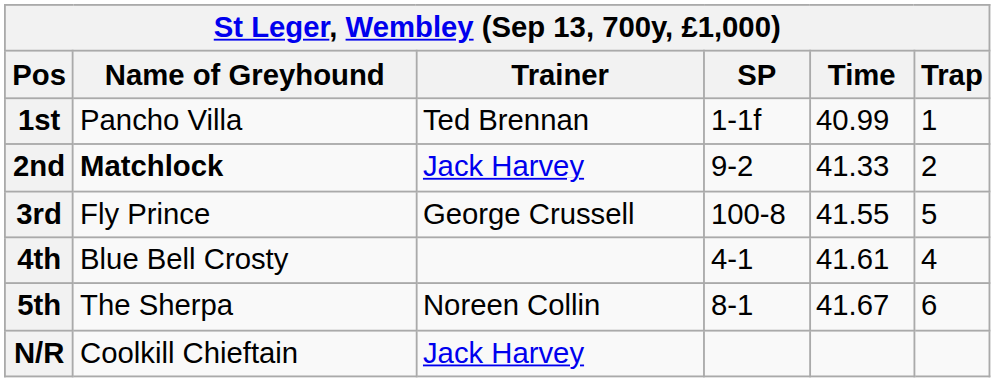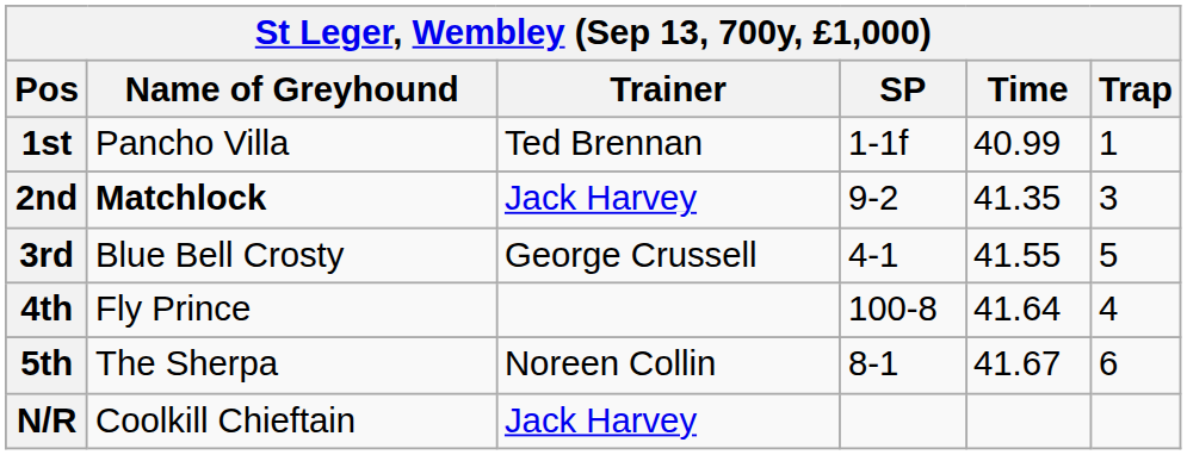 <table class="wikitable">
 <tr>
 <th colspan="6"><a href='#'>St Leger</a>, <a href='#'>Wembley</a> (Sep 13, 700y, £1,000)</th>
 </tr>
 <tr>
 <th width=30>Pos</th>
 <th width=180>Name of Greyhound</th>
 <th width=150>Trainer</th>
 <th width=50>SP</th>
 <th width=50>Time</th>
 <th width=30>Trap</th>
 </tr>
 <tr>
 <th>1st</th>
 <td>Pancho Villa</td>
 <td>Ted Brennan</td>
 <td>1-1f</td>
 <td>40.99</td>
 <td>1</td>
 </tr>
 <tr>
 <th>2nd</th>
 <td><strong>Matchlock</strong></td>
 <td><a href='#'>Jack Harvey</a></td>
 <td>9-2</td>
-<td>41.33</td>
-<td>2</td>
+<td>41.35</td>
+<td>3</td>
 </tr>
 <tr>
 <th>3rd</th>
-<td>Fly Prince</td>
+<td>Blue Bell Crosty</td>
 <td>George Crussell</td>
-<td>100-8</td>
+<td>4-1</td>
 <td>41.55</td>
 <td>5</td>
 </tr>
 <tr>
 <th>4th</th>
-<td>Blue Bell Crosty</td>
+<td>Fly Prince</td>
 <td></td>
-<td>4-1</td>
-<td>41.61</td>
+<td>100-8</td>
+<td>41.64</td>
 <td>4</td>
 </tr>
 <tr>
 <th>5th</th>
 <td>The Sherpa</td>
 <td>Noreen Collin</td>
 <td>8-1</td>
 <td>41.67</td>
 <td>6</td>
 </tr>
 <tr>
 <th>N/R</th>
 <td>Coolkill Chieftain</td>
 <td><a href='#'>Jack Harvey</a></td>
 <td></td>
 <td></td>
 <td></td>
 </tr>
 </table>
